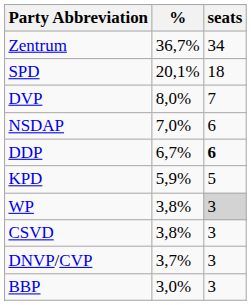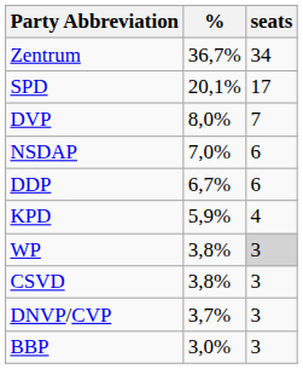 <table class="wikitable">
 <tr>
 <th>Party Abbreviation</th>
 <th>%</th>
 <th>seats</th>
 </tr>
 <tr>
 <td><a href='#'>Zentrum</a></td>
 <td>36,7%</td>
 <td>34</td>
 </tr>
 <tr>
 <td><a href='#'>SPD</a></td>
 <td>20,1%</td>
-<td>18</td>
+<td>17</td>
 </tr>
 <tr>
 <td><a href='#'>DVP</a></td>
 <td>8,0%</td>
 <td>7</td>
 </tr>
 <tr>
 <td><a href='#'>NSDAP</a></td>
 <td>7,0%</td>
 <td>6</td>
 </tr>
 <tr>
 <td><a href='#'>DDP</a></td>
 <td>6,7%</td>
-<td><strong>6</strong></td>
+<td>6</td>
 </tr>
 <tr>
 <td><a href='#'>KPD</a></td>
 <td>5,9%</td>
-<td>5</td>
+<td>4</td>
 </tr>
 <tr>
 <td><a href='#'>WP</a></td>
 <td>3,8%</td>
 <td style="background: lightgrey;">3</td>
 </tr>
 <tr>
 <td><a href='#'>CSVD</a></td>
 <td>3,8%</td>
 <td>3</td>
 </tr>
 <tr>
 <td><a href='#'>DNVP</a>/<a href='#'>CVP</a></td>
 <td>3,7%</td>
 <td>3</td>
 </tr>
 <tr>
 <td><a href='#'>BBP</a></td>
 <td>3,0%</td>
 <td>3</td>
 </tr>
 </table>
